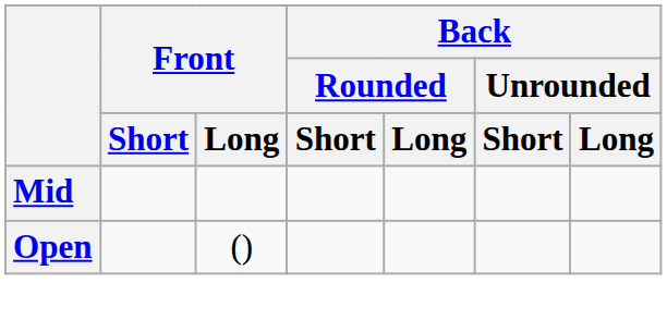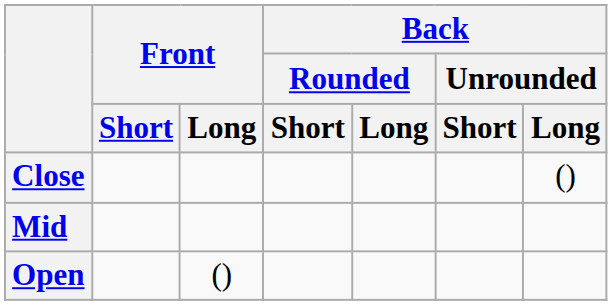 <table class="wikitable" style="text-align:center;">
 <tr>
 <th rowspan="3"></th>
 <th colspan="2" rowspan="2"><a href='#'>Front</a></th>
 <th colspan="4"><a href='#'>Back</a></th>
 </tr>
 <tr>
 <th colspan="2"><a href='#'>Rounded</a></th>
 <th colspan="2">Unrounded</th>
 </tr>
 <tr>
 <th><a href='#'>Short</a></th>
 <th>Long</th>
 <th>Short</th>
 <th>Long</th>
 <th>Short</th>
 <th>Long</th>
+</tr>
+<tr>
+<th style="text-align:left"><a href='#'>Close</a></th>
+<td></td>
+<td></td>
+<td></td>
+<td></td>
+<td></td>
+<td>()</td>
 </tr>
 <tr>
 <th style="text-align:left"><a href='#'>Mid</a></th>
 <td></td>
 <td></td>
 <td></td>
 <td></td>
 <td></td>
 <td></td>
 </tr>
 <tr>
 <th style="text-align:left"><a href='#'>Open</a></th>
 <td></td>
 <td>()</td>
 <td></td>
 <td></td>
 <td></td>
 <td></td>
 </tr>
 </table>
